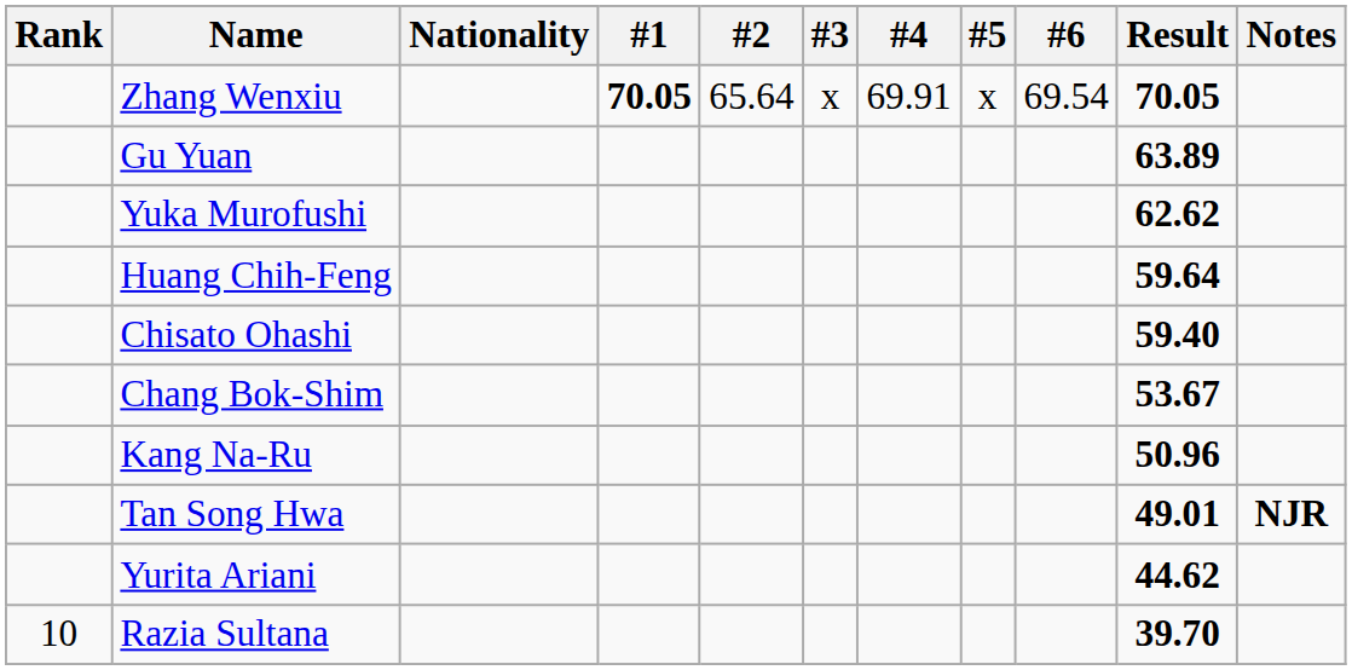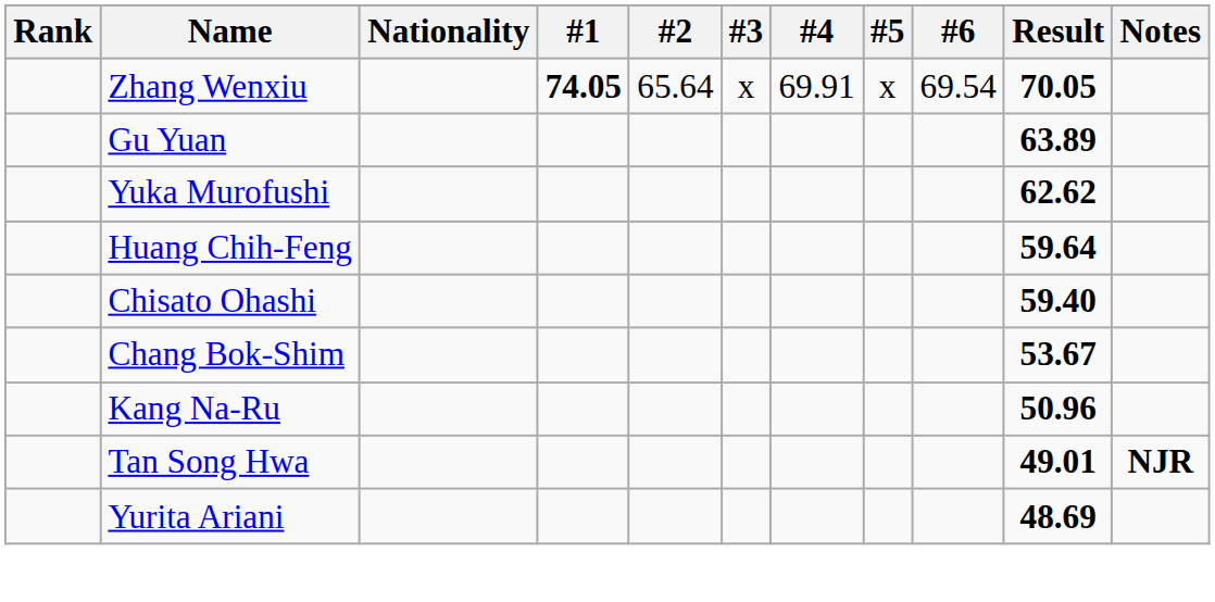 <table class="wikitable sortable" style="text-align:center">
 <tr>
 <th>Rank</th>
 <th>Name</th>
 <th>Nationality</th>
 <th>#1</th>
 <th>#2</th>
 <th>#3</th>
 <th>#4</th>
 <th>#5</th>
 <th>#6</th>
 <th>Result</th>
 <th>Notes</th>
 </tr>
 <tr>
 <td></td>
 <td align=left><a href='#'>Zhang Wenxiu</a></td>
 <td align=left></td>
-<td><strong>70.05</strong></td>
+<td><strong>74.05</strong></td>
 <td>65.64</td>
 <td>x</td>
 <td>69.91</td>
 <td>x</td>
 <td>69.54</td>
 <td><strong>70.05</strong></td>
 <td></td>
 </tr>
 <tr>
 <td></td>
 <td align=left><a href='#'>Gu Yuan</a></td>
 <td align=left></td>
 <td></td>
 <td></td>
 <td></td>
 <td></td>
 <td></td>
 <td></td>
 <td><strong>63.89</strong></td>
 <td></td>
 </tr>
 <tr>
 <td></td>
 <td align=left><a href='#'>Yuka Murofushi</a></td>
 <td align=left></td>
 <td></td>
 <td></td>
 <td></td>
 <td></td>
 <td></td>
 <td></td>
 <td><strong>62.62</strong></td>
 <td></td>
 </tr>
 <tr>
 <td></td>
 <td align=left><a href='#'>Huang Chih-Feng</a></td>
 <td align=left></td>
 <td></td>
 <td></td>
 <td></td>
 <td></td>
 <td></td>
 <td></td>
 <td><strong>59.64</strong></td>
 <td></td>
 </tr>
 <tr>
 <td></td>
 <td align=left><a href='#'>Chisato Ohashi</a></td>
 <td align=left></td>
 <td></td>
 <td></td>
 <td></td>
 <td></td>
 <td></td>
 <td></td>
 <td><strong>59.40</strong></td>
 <td></td>
 </tr>
 <tr>
 <td></td>
 <td align=left><a href='#'>Chang Bok-Shim</a></td>
 <td align=left></td>
 <td></td>
 <td></td>
 <td></td>
 <td></td>
 <td></td>
 <td></td>
 <td><strong>53.67</strong></td>
 <td></td>
 </tr>
 <tr>
 <td></td>
 <td align=left><a href='#'>Kang Na-Ru</a></td>
 <td align=left></td>
 <td></td>
 <td></td>
 <td></td>
 <td></td>
 <td></td>
 <td></td>
 <td><strong>50.96</strong></td>
 <td></td>
 </tr>
 <tr>
 <td></td>
 <td align=left><a href='#'>Tan Song Hwa</a></td>
 <td align=left></td>
 <td></td>
 <td></td>
 <td></td>
 <td></td>
 <td></td>
 <td></td>
 <td><strong>49.01</strong></td>
 <td><strong>NJR</strong></td>
 </tr>
 <tr>
 <td></td>
 <td align=left><a href='#'>Yurita Ariani</a></td>
 <td align=left></td>
 <td></td>
 <td></td>
 <td></td>
 <td></td>
 <td></td>
 <td></td>
-<td><strong>44.62</strong></td>
-<td></td>
-</tr>
-<tr>
-<td>10</td>
-<td align=left><a href='#'>Razia Sultana</a></td>
-<td align=left></td>
-<td></td>
-<td></td>
-<td></td>
-<td></td>
-<td></td>
-<td></td>
-<td><strong>39.70</strong></td>
+<td><strong>48.69</strong></td>
 <td></td>
 </tr>
 </table>
